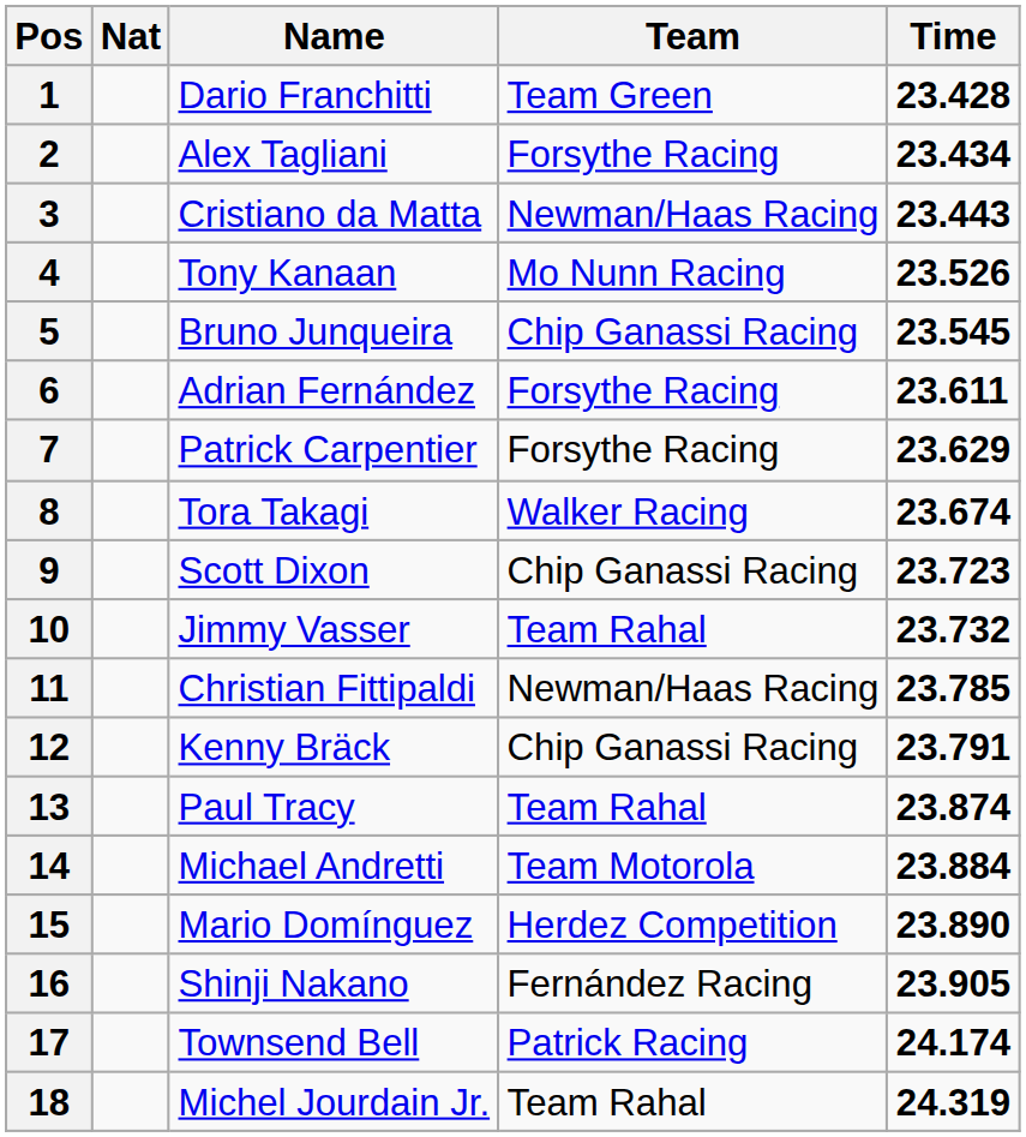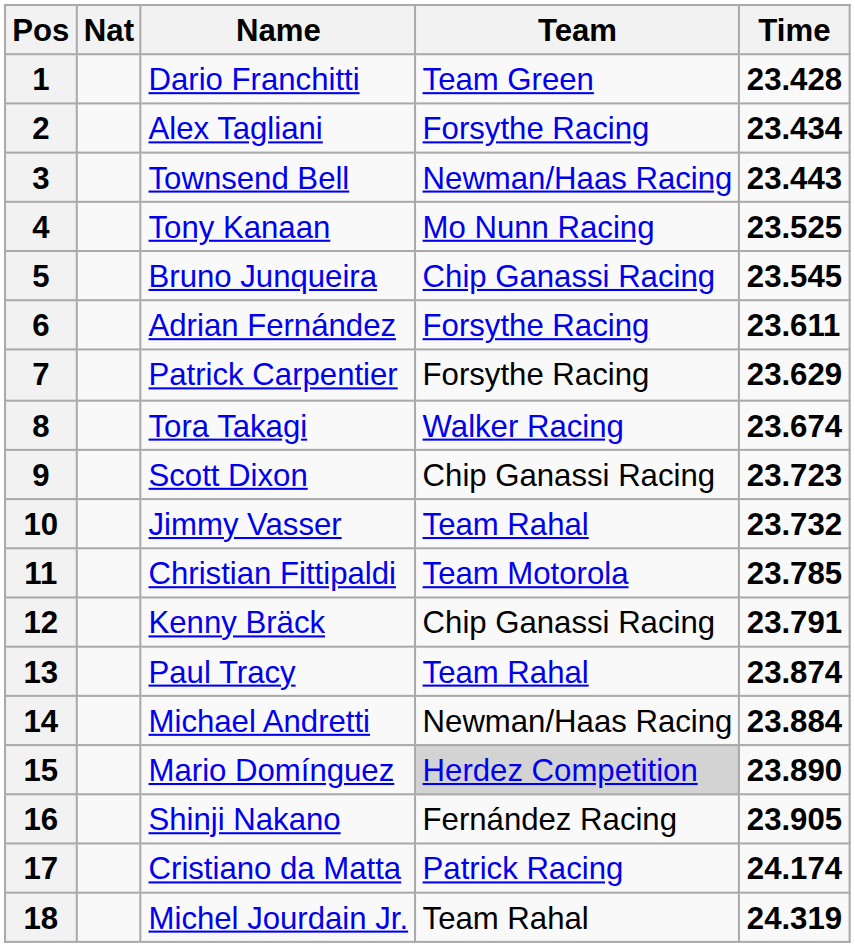 <table class="wikitable" style="font-size: 95%;">
 <tr>
 <th>Pos</th>
 <th>Nat</th>
 <th>Name</th>
 <th>Team</th>
 <th>Time</th>
 </tr>
 <tr>
 <th>1</th>
 <td></td>
 <td><a href='#'>Dario Franchitti</a></td>
 <td><a href='#'>Team Green</a></td>
 <td><strong>23.428</strong></td>
 </tr>
 <tr>
 <th>2</th>
 <td></td>
 <td><a href='#'>Alex Tagliani</a></td>
 <td><a href='#'>Forsythe Racing</a></td>
 <td><strong>23.434</strong></td>
 </tr>
 <tr>
 <th>3</th>
 <td></td>
-<td><a href='#'>Cristiano da Matta</a></td>
+<td><a href='#'>Townsend Bell</a></td>
 <td><a href='#'>Newman/Haas Racing</a></td>
 <td><strong>23.443</strong></td>
 </tr>
 <tr>
 <th>4</th>
 <td></td>
 <td><a href='#'>Tony Kanaan</a></td>
 <td><a href='#'>Mo Nunn Racing</a></td>
-<td><strong>23.526</strong></td>
+<td><strong>23.525</strong></td>
 </tr>
 <tr>
 <th>5</th>
 <td></td>
 <td><a href='#'>Bruno Junqueira</a></td>
 <td><a href='#'>Chip Ganassi Racing</a></td>
 <td><strong>23.545</strong></td>
 </tr>
 <tr>
 <th>6</th>
 <td></td>
 <td><a href='#'>Adrian Fernández</a></td>
 <td><a href='#'>Forsythe Racing</a></td>
 <td><strong>23.611</strong></td>
 </tr>
 <tr>
 <th>7</th>
 <td></td>
 <td><a href='#'>Patrick Carpentier</a></td>
 <td>Forsythe Racing</td>
 <td><strong>23.629</strong></td>
 </tr>
 <tr>
 <th>8</th>
 <td></td>
 <td><a href='#'>Tora Takagi</a></td>
 <td><a href='#'>Walker Racing</a></td>
 <td><strong>23.674</strong></td>
 </tr>
 <tr>
 <th>9</th>
 <td></td>
 <td><a href='#'>Scott Dixon</a></td>
 <td>Chip Ganassi Racing</td>
 <td><strong>23.723</strong></td>
 </tr>
 <tr>
 <th>10</th>
 <td></td>
 <td><a href='#'>Jimmy Vasser</a></td>
 <td><a href='#'>Team Rahal</a></td>
 <td><strong>23.732</strong></td>
 </tr>
 <tr>
 <th>11</th>
 <td></td>
 <td><a href='#'>Christian Fittipaldi</a></td>
-<td>Newman/Haas Racing</td>
+<td><a href='#'>Team Motorola</a></td>
 <td><strong>23.785</strong></td>
 </tr>
 <tr>
 <th>12</th>
 <td></td>
 <td><a href='#'>Kenny Bräck</a></td>
 <td>Chip Ganassi Racing</td>
 <td><strong>23.791</strong></td>
 </tr>
 <tr>
 <th>13</th>
 <td></td>
 <td><a href='#'>Paul Tracy</a></td>
 <td><a href='#'>Team Rahal</a></td>
 <td><strong>23.874</strong></td>
 </tr>
 <tr>
 <th>14</th>
 <td></td>
 <td><a href='#'>Michael Andretti</a></td>
-<td><a href='#'>Team Motorola</a></td>
+<td>Newman/Haas Racing</td>
 <td><strong>23.884</strong></td>
 </tr>
 <tr>
 <th>15</th>
 <td></td>
 <td><a href='#'>Mario Domínguez</a></td>
-<td><a href='#'>Herdez Competition</a></td>
+<td style="background: lightgrey;"><a href='#'>Herdez Competition</a></td>
 <td><strong>23.890</strong></td>
 </tr>
 <tr>
 <th>16</th>
 <td></td>
 <td><a href='#'>Shinji Nakano</a></td>
 <td>Fernández Racing</td>
 <td><strong>23.905</strong></td>
 </tr>
 <tr>
 <th>17</th>
 <td></td>
-<td><a href='#'>Townsend Bell</a></td>
+<td><a href='#'>Cristiano da Matta</a></td>
 <td><a href='#'>Patrick Racing</a></td>
 <td><strong>24.174</strong></td>
 </tr>
 <tr>
 <th>18</th>
 <td></td>
 <td><a href='#'>Michel Jourdain Jr.</a></td>
 <td>Team Rahal</td>
 <td><strong>24.319</strong></td>
 </tr>
 </table>
